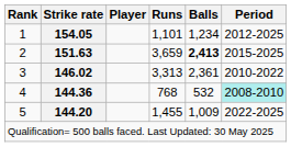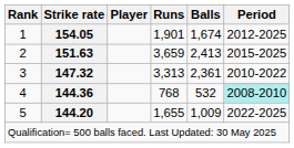 <table class="wikitable">
 <tr>
 <th>Rank</th>
 <th>Strike rate</th>
 <th>Player</th>
 <th>Runs</th>
 <th>Balls</th>
 <th>Period</th>
 </tr>
 <tr>
 <td align=center>1</td>
 <th scope=row style=text-align:center;>154.05</th>
 <td></td>
-<td align=center>1,101</td>
-<td align="center">1,234</td>
+<td align=center>1,901</td>
+<td align="center">1,674</td>
 <td>2012-2025</td>
 </tr>
 <tr>
 <td align=center>2</td>
 <th scope=row style=text-align:center;>151.63</th>
 <td></td>
 <td align=center>3,659</td>
-<td align="center"><strong>2,413</strong></td>
+<td align="center">2,413</td>
 <td>2015-2025</td>
 </tr>
 <tr>
 <td align=center>3</td>
-<th scope=row style=text-align:center;>146.02</th>
+<th scope=row style=text-align:center;>147.32</th>
 <td></td>
 <td align=center>3,313</td>
 <td align=center>2,361</td>
 <td>2010-2022</td>
 </tr>
 <tr>
 <td align=center>4</td>
 <th scope=row style=text-align:center;>144.36</th>
 <td></td>
 <td align=center>768</td>
 <td align=center>532</td>
 <td style="background: paleturquoise;">2008-2010</td>
 </tr>
 <tr>
 <td align=center>5</td>
 <th scope=row style=text-align:center;>144.20</th>
 <td></td>
-<td align=center>1,455</td>
+<td align=center>1,655</td>
 <td align="center">1,009</td>
 <td>2022-2025</td>
 </tr>
 <tr class="sortbottom">
 <td colspan="6"><small>Qualification= 500 balls faced. Last Updated: 30 May 2025</small></td>
 </tr>
 </table>
